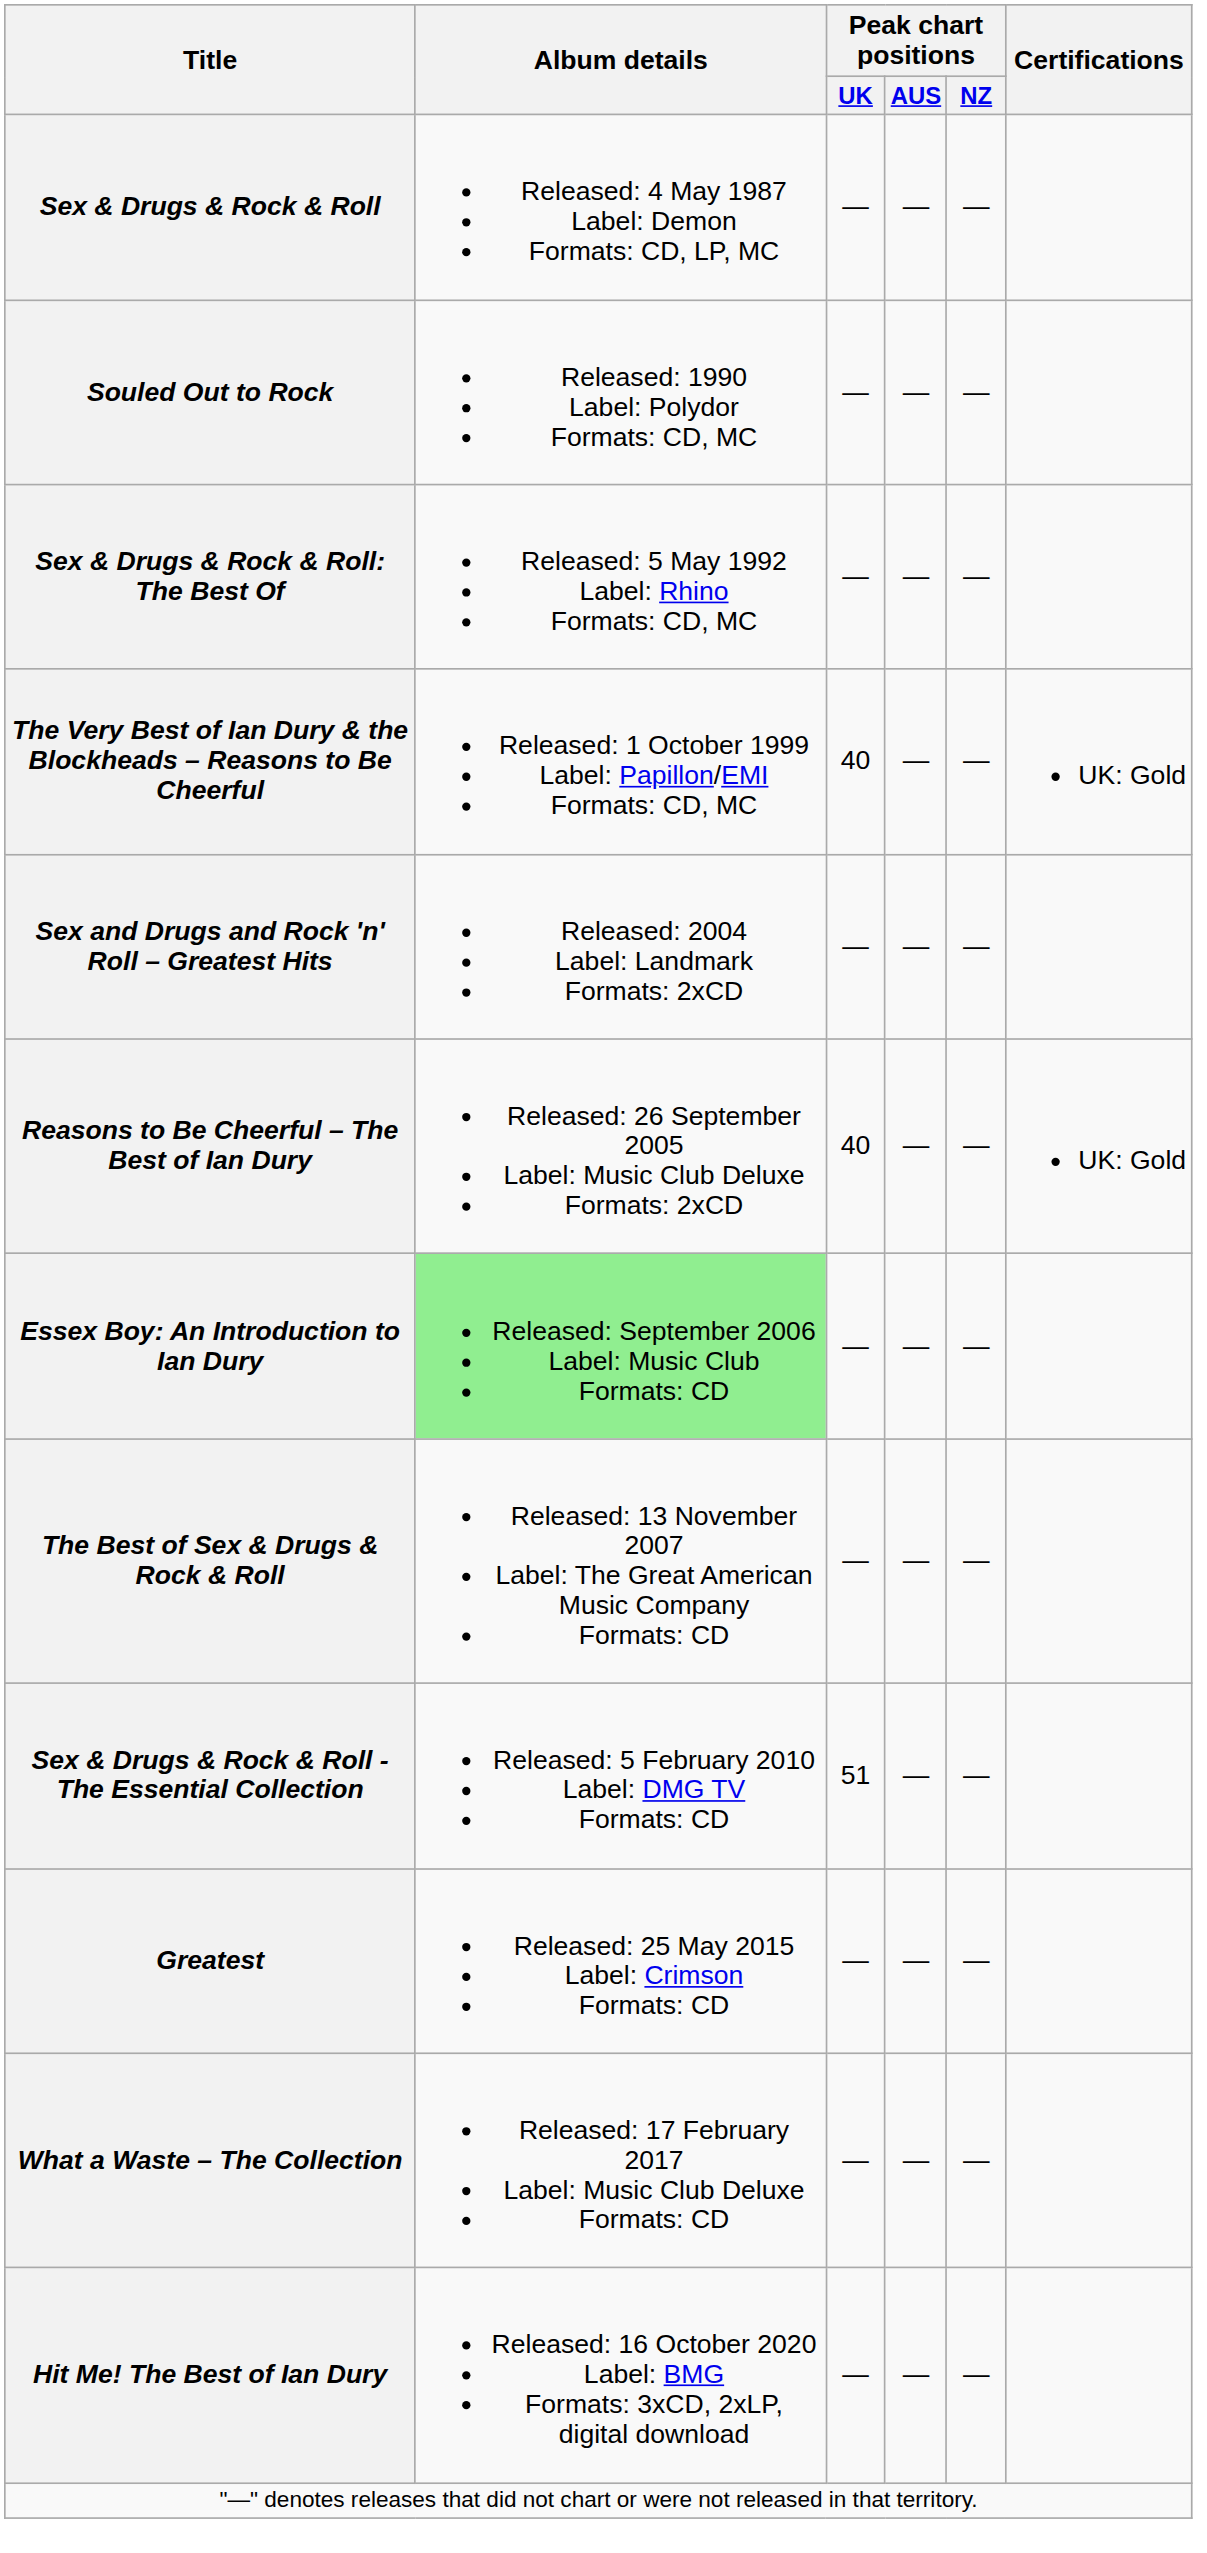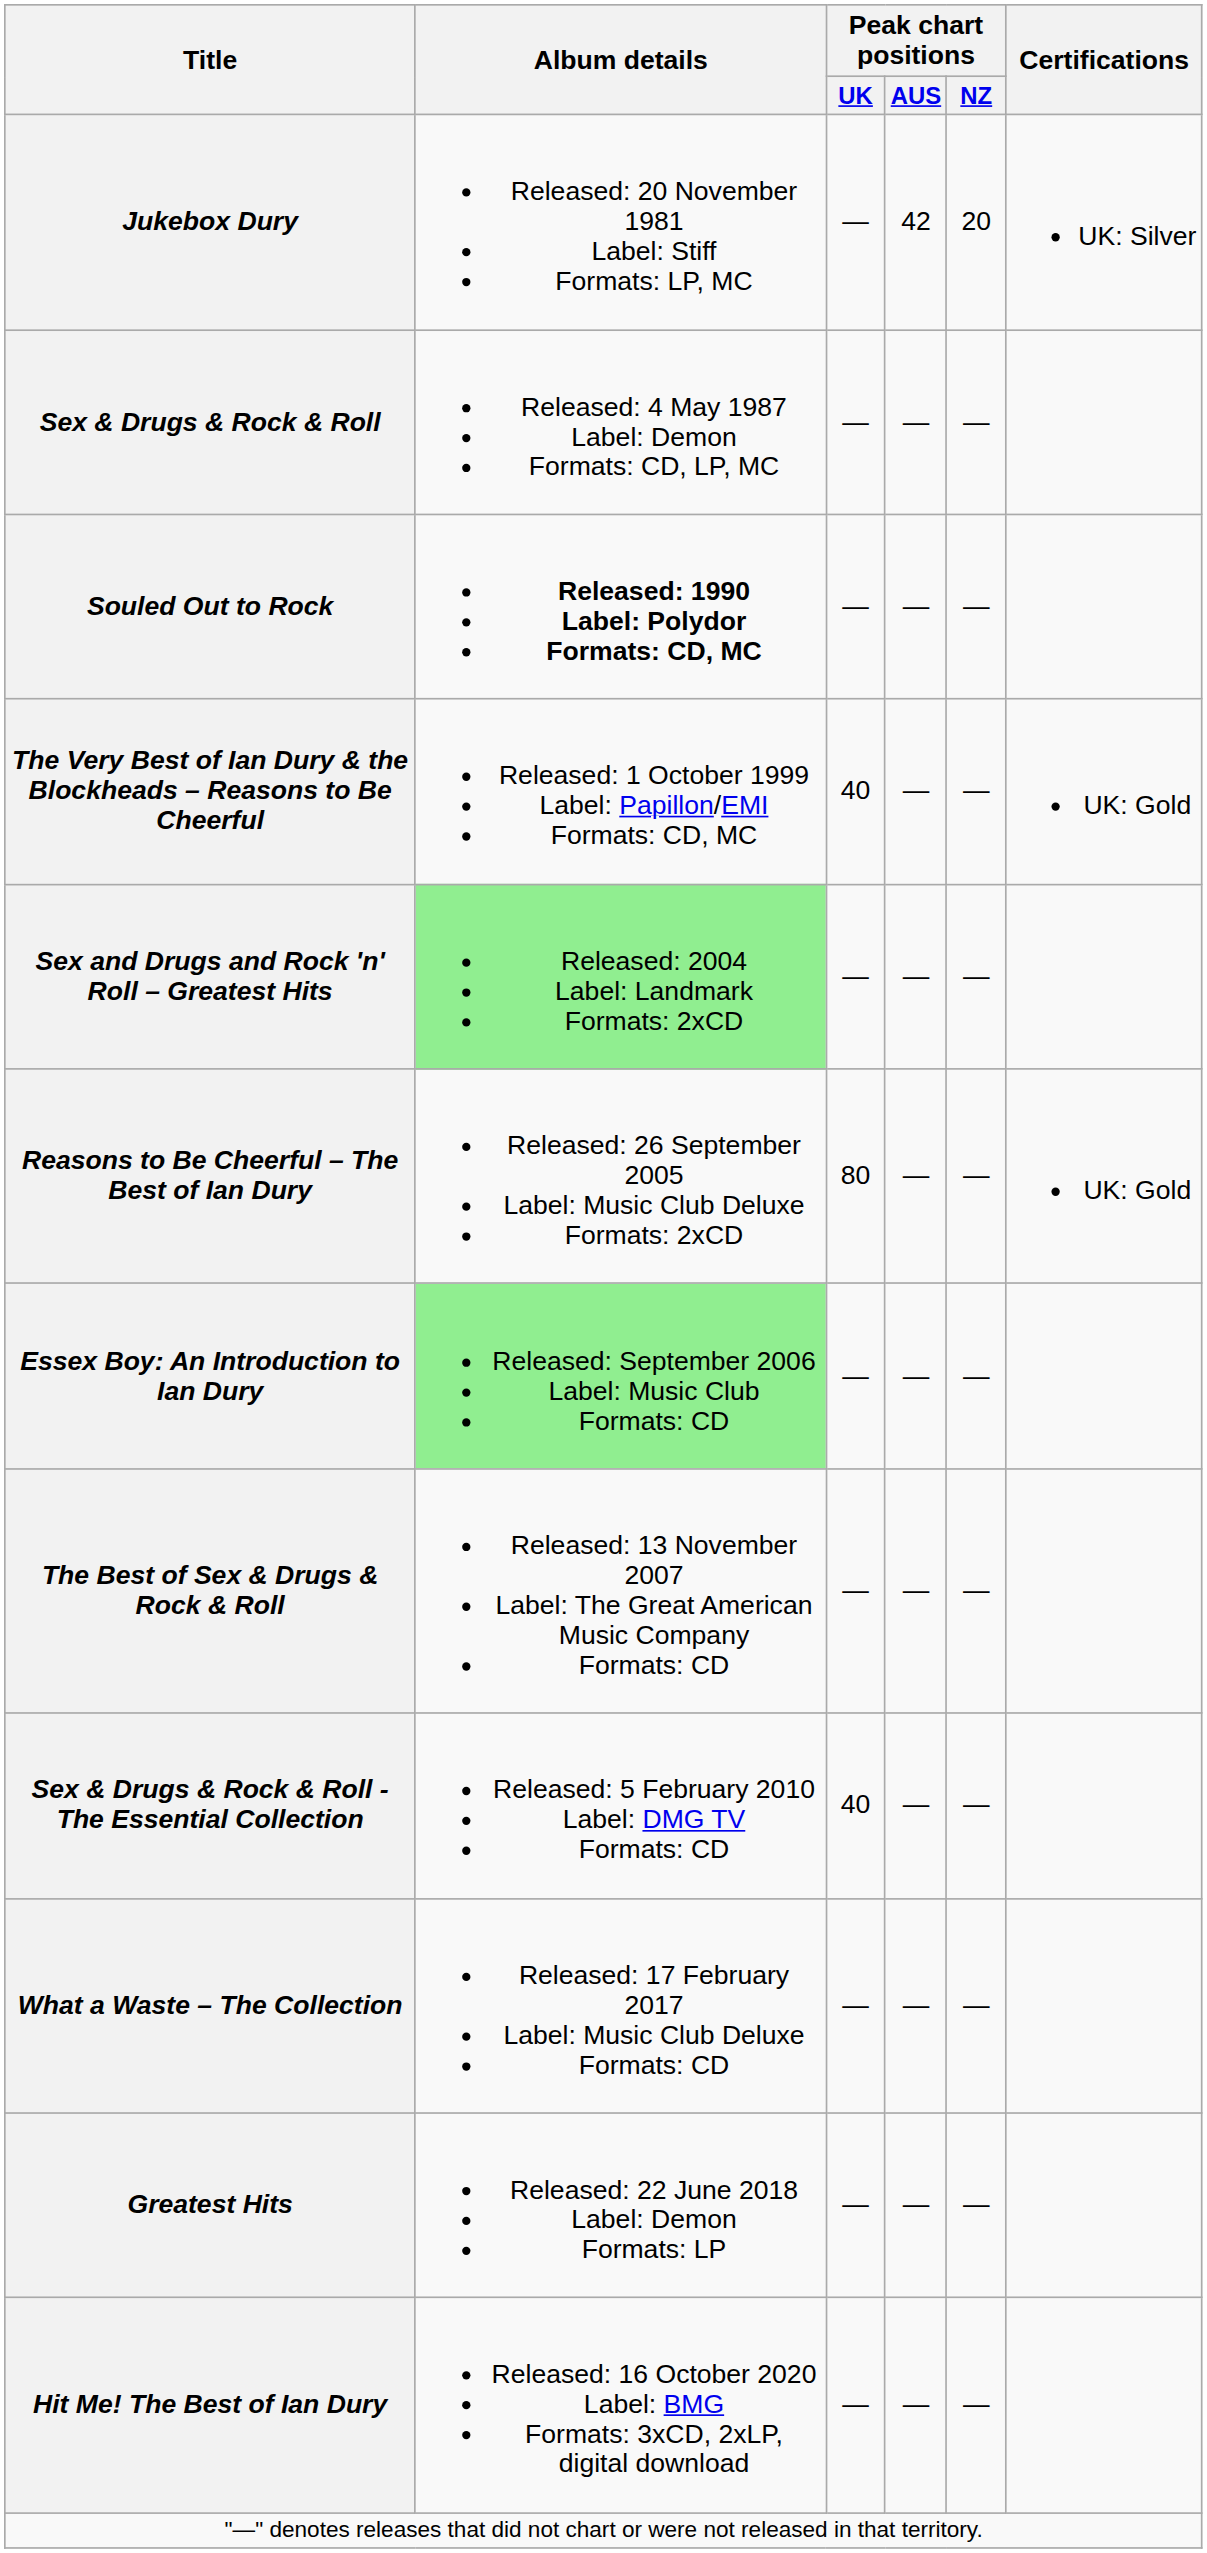 <table class="wikitable plainrowheaders" style="text-align:center;">
 <tr>
 <th rowspan="2" scope="col" style="width:15em;">Title</th>
 <th rowspan="2" scope="col" style="width:15em;">Album details</th>
 <th colspan="3">Peak chart positions</th>
 <th rowspan="2">Certifications</th>
 </tr>
 <tr>
 <th scope="col" style="width:2em;font-size:90%;"><a href='#'>UK</a><br></th>
 <th scope="col" style="width:2em;font-size:90%;"><a href='#'>AUS</a><br></th>
 <th scope="col" style="width:2em;font-size:90%;"><a href='#'>NZ</a><br></th>
 </tr>
 <tr>
+<th scope="row"><em>Jukebox Dury</em></th>
+<td><br><ul><li>Released: 20 November 1981</li><li>Label: Stiff</li><li>Formats: LP, MC</li></ul></td>
+<td>—</td>
+<td>42</td>
+<td>20</td>
+<td><br><ul><li>UK: Silver</li></ul></td>
+</tr>
+<tr>
 <th scope="row"><em>Sex & Drugs & Rock & Roll</em></th>
 <td><br><ul><li>Released: 4 May 1987</li><li>Label: Demon</li><li>Formats: CD, LP, MC</li></ul></td>
 <td>—</td>
 <td>—</td>
 <td>—</td>
 <td></td>
 </tr>
 <tr>
 <th scope="row"><em>Souled Out to Rock</em></th>
-<td><br><ul><li>Released: 1990</li><li>Label: Polydor</li><li>Formats: CD, MC</li></ul></td>
-<td>—</td>
-<td>—</td>
-<td>—</td>
-<td></td>
-</tr>
-<tr>
-<th scope="row"><em>Sex & Drugs & Rock & Roll: The Best Of</em></th>
-<td><br><ul><li>Released: 5 May 1992</li><li>Label: <a href='#'>Rhino</a></li><li>Formats: CD, MC</li></ul></td>
+<td><strong><br><ul><li>Released: 1990</li><li>Label: Polydor</li><li>Formats: CD, MC</li></ul></strong></td>
 <td>—</td>
 <td>—</td>
 <td>—</td>
 <td></td>
 </tr>
 <tr>
 <th scope="row"><em>The Very Best of Ian Dury & the Blockheads – Reasons to Be Cheerful</em></th>
 <td><br><ul><li>Released: 1 October 1999</li><li>Label: <a href='#'>Papillon</a>/<a href='#'>EMI</a></li><li>Formats: CD, MC</li></ul></td>
 <td>40</td>
 <td>—</td>
 <td>—</td>
 <td><br><ul><li>UK: Gold</li></ul></td>
 </tr>
 <tr>
 <th scope="row"><em>Sex and Drugs and Rock 'n' Roll – Greatest Hits</em></th>
-<td><br><ul><li>Released: 2004</li><li>Label: Landmark</li><li>Formats: 2xCD</li></ul></td>
+<td style="background: lightgreen;"><br><ul><li>Released: 2004</li><li>Label: Landmark</li><li>Formats: 2xCD</li></ul></td>
 <td>—</td>
 <td>—</td>
 <td>—</td>
 <td></td>
 </tr>
 <tr>
 <th scope="row"><em>Reasons to Be Cheerful – The Best of Ian Dury</em></th>
 <td><br><ul><li>Released: 26 September 2005</li><li>Label: Music Club Deluxe</li><li>Formats: 2xCD</li></ul></td>
-<td>40</td>
+<td>80</td>
 <td>—</td>
 <td>—</td>
 <td><br><ul><li>UK: Gold</li></ul></td>
 </tr>
 <tr>
 <th scope="row"><em>Essex Boy: An Introduction to Ian Dury</em></th>
 <td style="background: lightgreen;"><br><ul><li>Released: September 2006</li><li>Label: Music Club</li><li>Formats: CD</li></ul></td>
 <td>—</td>
 <td>—</td>
 <td>—</td>
 <td></td>
 </tr>
 <tr>
 <th scope="row"><em>The Best of Sex & Drugs & Rock & Roll</em></th>
 <td><br><ul><li>Released: 13 November 2007</li><li>Label: The Great American Music Company</li><li>Formats: CD</li></ul></td>
 <td>—</td>
 <td>—</td>
 <td>—</td>
 <td></td>
 </tr>
 <tr>
 <th scope="row"><em>Sex & Drugs & Rock & Roll - The Essential Collection</em></th>
 <td><br><ul><li>Released: 5 February 2010</li><li>Label: <a href='#'>DMG TV</a></li><li>Formats: CD</li></ul></td>
-<td>51</td>
-<td>—</td>
-<td>—</td>
-<td></td>
-</tr>
-<tr>
-<th scope="row"><em>Greatest</em></th>
-<td><br><ul><li>Released: 25 May 2015</li><li>Label: <a href='#'>Crimson</a></li><li>Formats: CD</li></ul></td>
-<td>—</td>
+<td>40</td>
 <td>—</td>
 <td>—</td>
 <td></td>
 </tr>
 <tr>
 <th scope="row"><em>What a Waste – The Collection</em></th>
 <td><br><ul><li>Released: 17 February 2017</li><li>Label: Music Club Deluxe</li><li>Formats: CD</li></ul></td>
+<td>—</td>
+<td>—</td>
+<td>—</td>
+<td></td>
+</tr>
+<tr>
+<th scope="row"><em>Greatest Hits</em></th>
+<td><br><ul><li>Released: 22 June 2018</li><li>Label: Demon</li><li>Formats: LP</li></ul></td>
 <td>—</td>
 <td>—</td>
 <td>—</td>
 <td></td>
 </tr>
 <tr>
 <th scope="row"><em>Hit Me! The Best of Ian Dury</em></th>
 <td><br><ul><li>Released: 16 October 2020</li><li>Label: <a href='#'>BMG</a></li><li>Formats: 3xCD, 2xLP, digital download</li></ul></td>
 <td>—</td>
 <td>—</td>
 <td>—</td>
 <td></td>
 </tr>
 <tr>
 <td colspan="6" style="font-size:85%">"—" denotes releases that did not chart or were not released in that territory.</td>
 </tr>
 </table>
